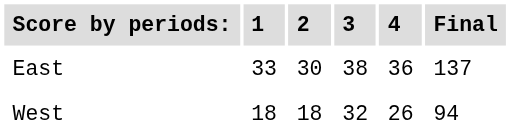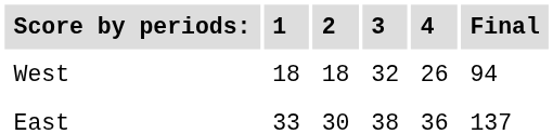 <table cellpadding=5>
 <tr bgcolor="#dddddd">
 <td><strong>Score by periods:</strong></td>
 <td><strong>1</strong></td>
 <td><strong>2</strong></td>
 <td><strong>3</strong></td>
 <td><strong>4</strong></td>
 <td><strong>Final</strong></td>
 </tr>
 <tr>
+<td>West</td>
+<td>18</td>
+<td>18</td>
+<td>32</td>
+<td>26</td>
+<td>94</td>
+</tr>
+<tr>
 <td>East</td>
 <td>33</td>
 <td>30</td>
 <td>38</td>
 <td>36</td>
 <td>137</td>
 </tr>
 <tr>
-<td>West</td>
-<td>18</td>
-<td>18</td>
-<td>32</td>
-<td>26</td>
-<td>94</td>
-</tr>
-<tr>
 </tr>
 </table>
